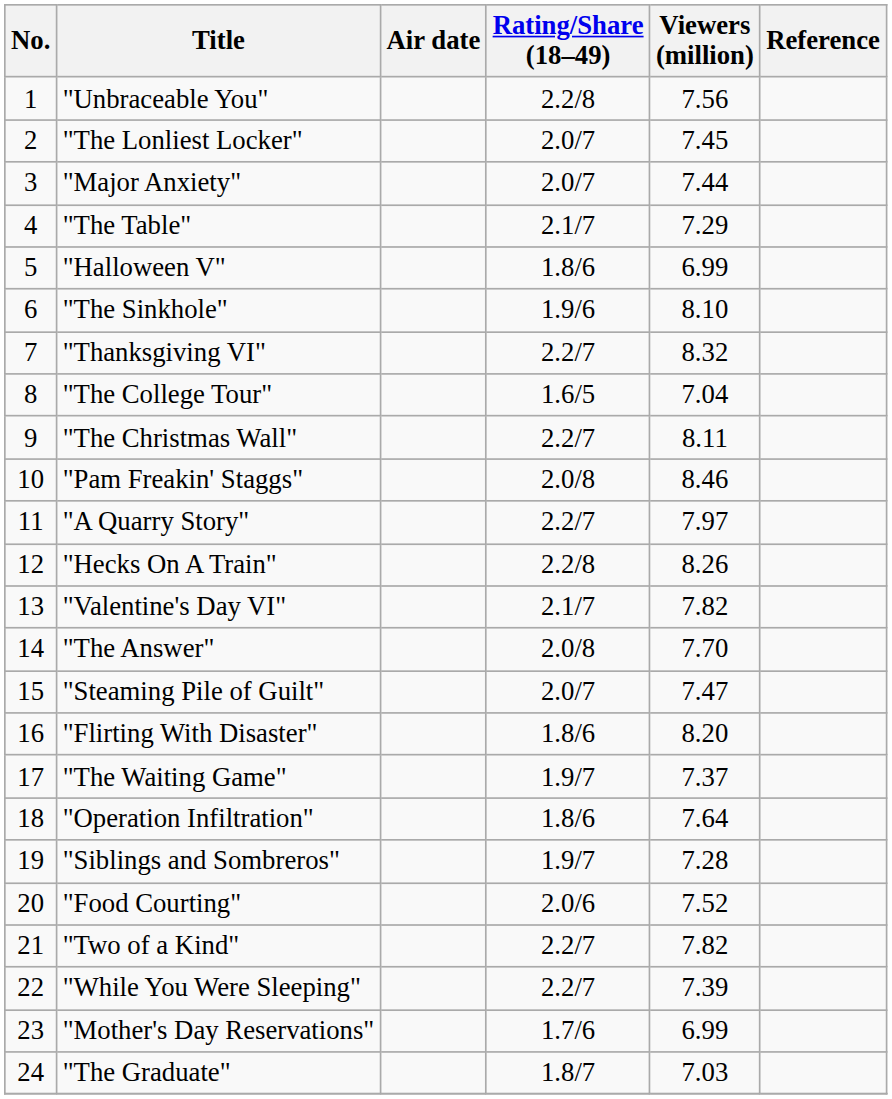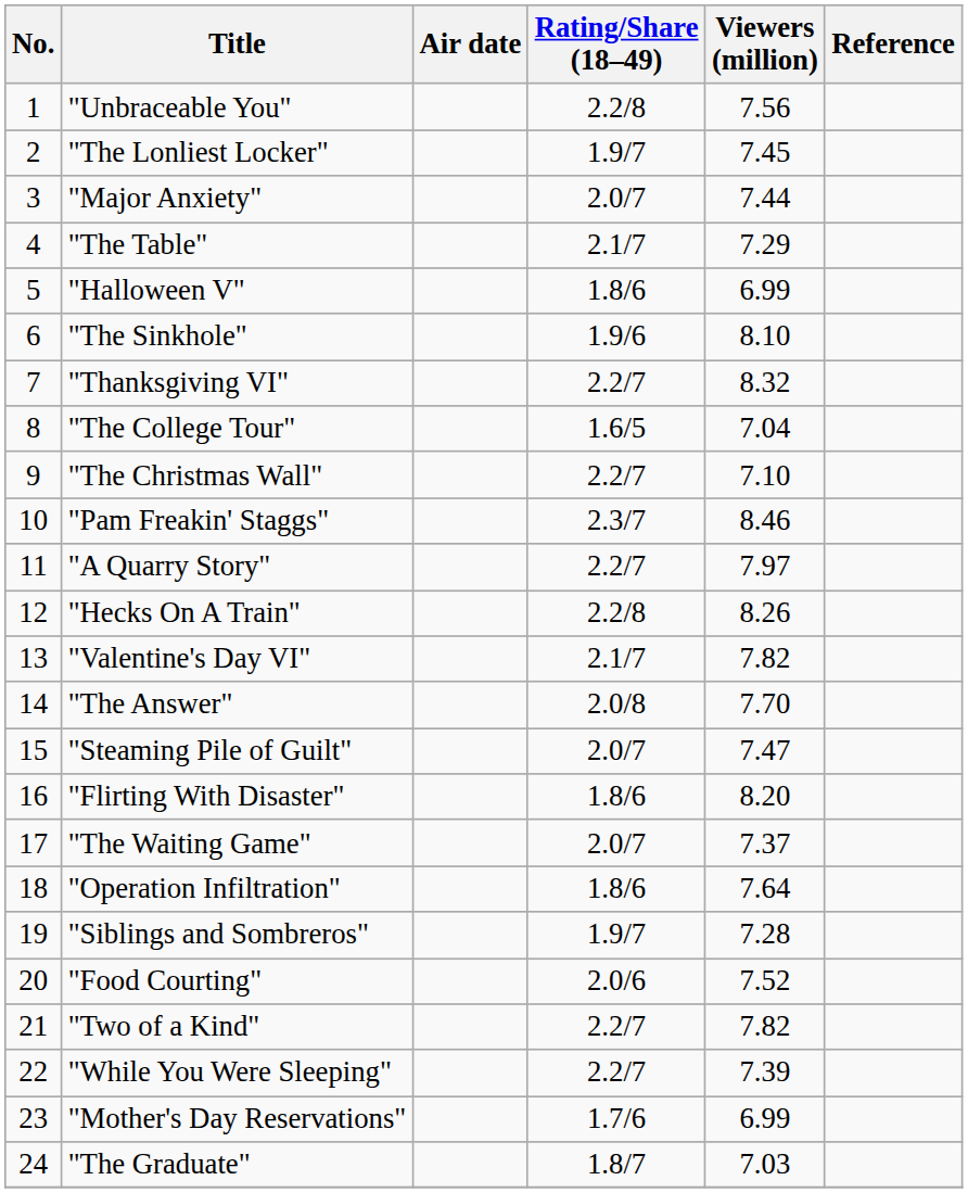 <table class="wikitable">
 <tr>
 <th>No.</th>
 <th>Title</th>
 <th>Air date</th>
 <th><a href='#'>Rating/Share</a><br>(18–49)</th>
 <th>Viewers<br>(million)</th>
 <th>Reference</th>
 </tr>
 <tr>
 <td style="text-align:center">1</td>
 <td>"Unbraceable You"</td>
 <td></td>
 <td style="text-align:center">2.2/8</td>
 <td style="text-align:center">7.56</td>
 <td style="text-align:center"></td>
 </tr>
 <tr>
 <td style="text-align:center">2</td>
 <td>"The Lonliest Locker"</td>
 <td></td>
-<td style="text-align:center">2.0/7</td>
+<td style="text-align:center">1.9/7</td>
 <td style="text-align:center">7.45</td>
 <td style="text-align:center"></td>
 </tr>
 <tr>
 <td style="text-align:center">3</td>
 <td>"Major Anxiety"</td>
 <td></td>
 <td style="text-align:center">2.0/7</td>
 <td style="text-align:center">7.44</td>
 <td style="text-align:center"></td>
 </tr>
 <tr>
 <td style="text-align:center">4</td>
 <td>"The Table"</td>
 <td></td>
 <td style="text-align:center">2.1/7</td>
 <td style="text-align:center">7.29</td>
 <td style="text-align:center"></td>
 </tr>
 <tr>
 <td style="text-align:center">5</td>
 <td>"Halloween V"</td>
 <td></td>
 <td style="text-align:center">1.8/6</td>
 <td style="text-align:center">6.99</td>
 <td style="text-align:center"></td>
 </tr>
 <tr>
 <td style="text-align:center">6</td>
 <td>"The Sinkhole"</td>
 <td></td>
 <td style="text-align:center">1.9/6</td>
 <td style="text-align:center">8.10</td>
 <td style="text-align:center"></td>
 </tr>
 <tr>
 <td style="text-align:center">7</td>
 <td>"Thanksgiving VI"</td>
 <td></td>
 <td style="text-align:center">2.2/7</td>
 <td style="text-align:center">8.32</td>
 <td style="text-align:center"></td>
 </tr>
 <tr>
 <td style="text-align:center">8</td>
 <td>"The College Tour"</td>
 <td></td>
 <td style="text-align:center">1.6/5</td>
 <td style="text-align:center">7.04</td>
 <td style="text-align:center"></td>
 </tr>
 <tr>
 <td style="text-align:center">9</td>
 <td>"The Christmas Wall"</td>
 <td></td>
 <td style="text-align:center">2.2/7</td>
-<td style="text-align:center">8.11</td>
+<td style="text-align:center">7.10</td>
 <td style="text-align:center"></td>
 </tr>
 <tr>
 <td style="text-align:center">10</td>
 <td>"Pam Freakin' Staggs"</td>
 <td></td>
-<td style="text-align:center">2.0/8</td>
+<td style="text-align:center">2.3/7</td>
 <td style="text-align:center">8.46</td>
 <td style="text-align:center"></td>
 </tr>
 <tr>
 <td style="text-align:center">11</td>
 <td>"A Quarry Story"</td>
 <td></td>
 <td style="text-align:center">2.2/7</td>
 <td style="text-align:center">7.97</td>
 <td style="text-align:center"></td>
 </tr>
 <tr>
 <td style="text-align:center">12</td>
 <td>"Hecks On A Train"</td>
 <td></td>
 <td style="text-align:center">2.2/8</td>
 <td style="text-align:center">8.26</td>
 <td style="text-align:center"></td>
 </tr>
 <tr>
 <td style="text-align:center">13</td>
 <td>"Valentine's Day VI"</td>
 <td></td>
 <td style="text-align:center">2.1/7</td>
 <td style="text-align:center">7.82</td>
 <td style="text-align:center"></td>
 </tr>
 <tr>
 <td style="text-align:center">14</td>
 <td>"The Answer"</td>
 <td></td>
 <td style="text-align:center">2.0/8</td>
 <td style="text-align:center">7.70</td>
 <td style="text-align:center"></td>
 </tr>
 <tr>
 <td style="text-align:center">15</td>
 <td>"Steaming Pile of Guilt"</td>
 <td></td>
 <td style="text-align:center">2.0/7</td>
 <td style="text-align:center">7.47</td>
 <td style="text-align:center"></td>
 </tr>
 <tr>
 <td style="text-align:center">16</td>
 <td>"Flirting With Disaster"</td>
 <td></td>
 <td style="text-align:center">1.8/6</td>
 <td style="text-align:center">8.20</td>
 <td style="text-align:center"></td>
 </tr>
 <tr>
 <td style="text-align:center">17</td>
 <td>"The Waiting Game"</td>
 <td></td>
-<td style="text-align:center">1.9/7</td>
+<td style="text-align:center">2.0/7</td>
 <td style="text-align:center">7.37</td>
 <td style="text-align:center"></td>
 </tr>
 <tr>
 <td style="text-align:center">18</td>
 <td>"Operation Infiltration"</td>
 <td></td>
 <td style="text-align:center">1.8/6</td>
 <td style="text-align:center">7.64</td>
 <td style="text-align:center"></td>
 </tr>
 <tr>
 <td style="text-align:center">19</td>
 <td>"Siblings and Sombreros"</td>
 <td></td>
 <td style="text-align:center">1.9/7</td>
 <td style="text-align:center">7.28</td>
 <td style="text-align:center"></td>
 </tr>
 <tr>
 <td style="text-align:center">20</td>
 <td>"Food Courting"</td>
 <td></td>
 <td style="text-align:center">2.0/6</td>
 <td style="text-align:center">7.52</td>
 <td style="text-align:center"></td>
 </tr>
 <tr>
 <td style="text-align:center">21</td>
 <td>"Two of a Kind"</td>
 <td></td>
 <td style="text-align:center">2.2/7</td>
 <td style="text-align:center">7.82</td>
 <td style="text-align:center"></td>
 </tr>
 <tr>
 <td style="text-align:center">22</td>
 <td>"While You Were Sleeping"</td>
 <td></td>
 <td style="text-align:center">2.2/7</td>
 <td style="text-align:center">7.39</td>
 <td style="text-align:center"></td>
 </tr>
 <tr>
 <td style="text-align:center">23</td>
 <td>"Mother's Day Reservations"</td>
 <td></td>
 <td style="text-align:center">1.7/6</td>
 <td style="text-align:center">6.99</td>
 <td style="text-align:center"></td>
 </tr>
 <tr>
 <td style="text-align:center">24</td>
 <td>"The Graduate"</td>
 <td></td>
 <td style="text-align:center">1.8/7</td>
 <td style="text-align:center">7.03</td>
 <td style="text-align:center"></td>
 </tr>
 <tr>
 </tr>
 </table>
